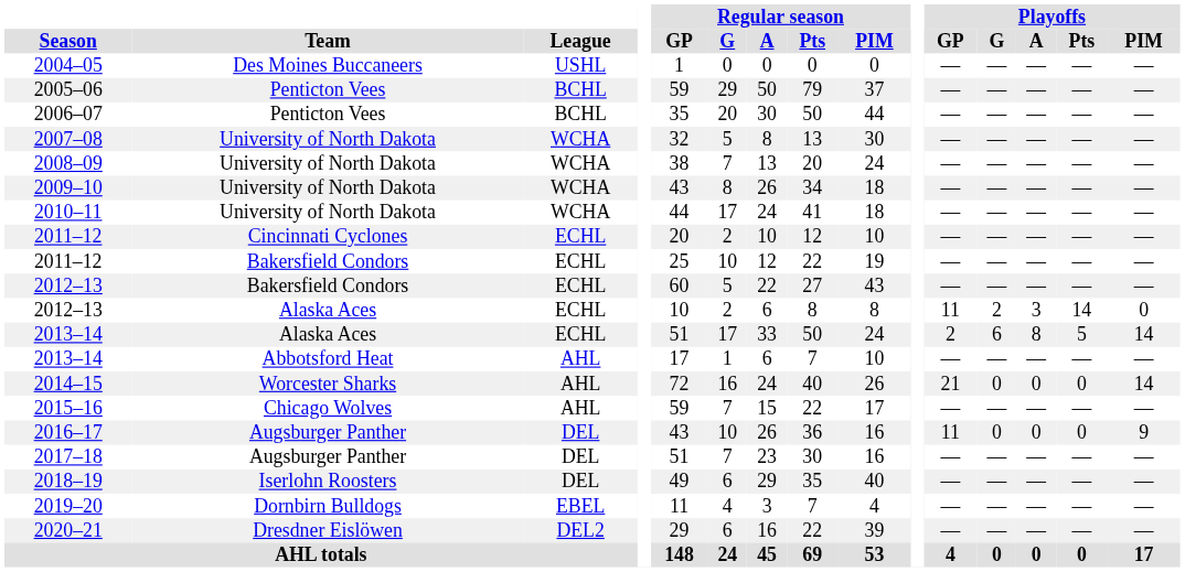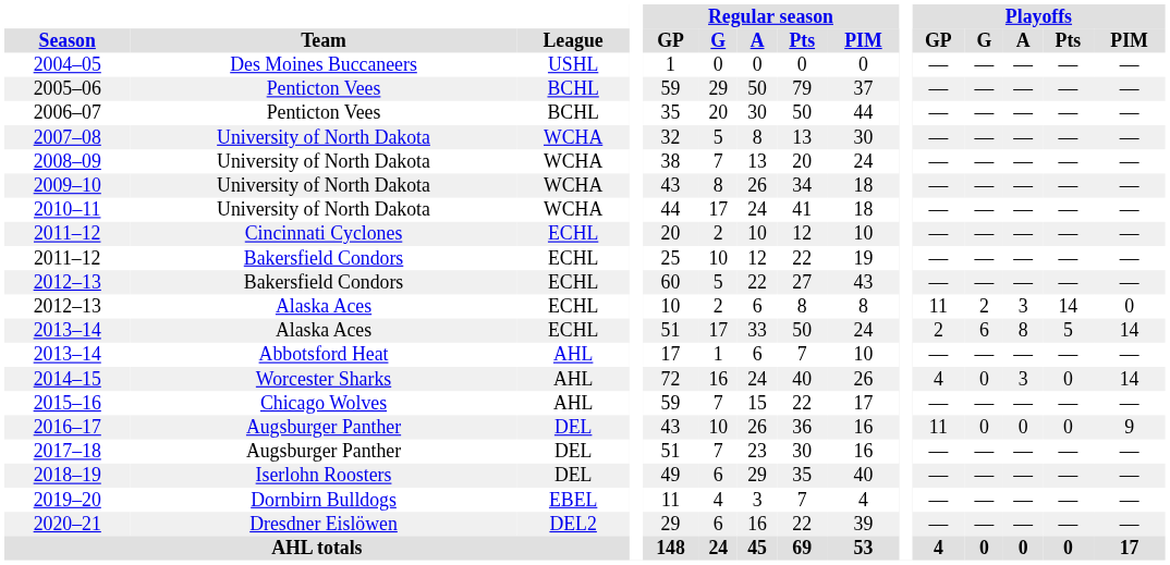 <table border="0" cellpadding="1" cellspacing="0" style="text-align:center; width:60em;">
 <tr style="background:#e0e0e0;">
 <th colspan="3"  bgcolor="#ffffff"> </th>
 <th rowspan="99" bgcolor="#ffffff"> </th>
 <th colspan="5"><a href='#'>Regular season</a></th>
 <th rowspan="99" bgcolor="#ffffff"> </th>
 <th colspan="5"><a href='#'>Playoffs</a></th>
 </tr>
 <tr style="background:#e0e0e0;">
 <th><a href='#'>Season</a></th>
 <th>Team</th>
 <th>League</th>
 <th>GP</th>
 <th><a href='#'>G</a></th>
 <th><a href='#'>A</a></th>
 <th><a href='#'>Pts</a></th>
 <th><a href='#'>PIM</a></th>
 <th>GP</th>
 <th>G</th>
 <th>A</th>
 <th>Pts</th>
 <th>PIM</th>
 </tr>
 <tr>
 <td><a href='#'>2004–05</a></td>
 <td><a href='#'>Des Moines Buccaneers</a></td>
 <td><a href='#'>USHL</a></td>
 <td>1</td>
 <td>0</td>
 <td>0</td>
 <td>0</td>
 <td>0</td>
 <td>—</td>
 <td>—</td>
 <td>—</td>
 <td>—</td>
 <td>—</td>
 </tr>
 <tr bgcolor="#f0f0f0">
 <td>2005–06</td>
 <td><a href='#'>Penticton Vees</a></td>
 <td><a href='#'>BCHL</a></td>
 <td>59</td>
 <td>29</td>
 <td>50</td>
 <td>79</td>
 <td>37</td>
 <td>—</td>
 <td>—</td>
 <td>—</td>
 <td>—</td>
 <td>—</td>
 </tr>
 <tr>
 <td>2006–07</td>
 <td>Penticton Vees</td>
 <td>BCHL</td>
 <td>35</td>
 <td>20</td>
 <td>30</td>
 <td>50</td>
 <td>44</td>
 <td>—</td>
 <td>—</td>
 <td>—</td>
 <td>—</td>
 <td>—</td>
 </tr>
 <tr bgcolor="#f0f0f0">
 <td><a href='#'>2007–08</a></td>
 <td><a href='#'>University of North Dakota</a></td>
 <td><a href='#'>WCHA</a></td>
 <td>32</td>
 <td>5</td>
 <td>8</td>
 <td>13</td>
 <td>30</td>
 <td>—</td>
 <td>—</td>
 <td>—</td>
 <td>—</td>
 <td>—</td>
 </tr>
 <tr>
 <td><a href='#'>2008–09</a></td>
 <td>University of North Dakota</td>
 <td>WCHA</td>
 <td>38</td>
 <td>7</td>
 <td>13</td>
 <td>20</td>
 <td>24</td>
 <td>—</td>
 <td>—</td>
 <td>—</td>
 <td>—</td>
 <td>—</td>
 </tr>
 <tr bgcolor="#f0f0f0">
 <td><a href='#'>2009–10</a></td>
 <td>University of North Dakota</td>
 <td>WCHA</td>
 <td>43</td>
 <td>8</td>
 <td>26</td>
 <td>34</td>
 <td>18</td>
 <td>—</td>
 <td>—</td>
 <td>—</td>
 <td>—</td>
 <td>—</td>
 </tr>
 <tr>
 <td><a href='#'>2010–11</a></td>
 <td>University of North Dakota</td>
 <td>WCHA</td>
 <td>44</td>
 <td>17</td>
 <td>24</td>
 <td>41</td>
 <td>18</td>
 <td>—</td>
 <td>—</td>
 <td>—</td>
 <td>—</td>
 <td>—</td>
 </tr>
 <tr bgcolor="#f0f0f0">
 <td><a href='#'>2011–12</a></td>
 <td><a href='#'>Cincinnati Cyclones</a></td>
 <td><a href='#'>ECHL</a></td>
 <td>20</td>
 <td>2</td>
 <td>10</td>
 <td>12</td>
 <td>10</td>
 <td>—</td>
 <td>—</td>
 <td>—</td>
 <td>—</td>
 <td>—</td>
 </tr>
 <tr>
 <td>2011–12</td>
 <td><a href='#'>Bakersfield Condors</a></td>
 <td>ECHL</td>
 <td>25</td>
 <td>10</td>
 <td>12</td>
 <td>22</td>
 <td>19</td>
 <td>—</td>
 <td>—</td>
 <td>—</td>
 <td>—</td>
 <td>—</td>
 </tr>
 <tr bgcolor="#f0f0f0">
 <td><a href='#'>2012–13</a></td>
 <td>Bakersfield Condors</td>
 <td>ECHL</td>
 <td>60</td>
 <td>5</td>
 <td>22</td>
 <td>27</td>
 <td>43</td>
 <td>—</td>
 <td>—</td>
 <td>—</td>
 <td>—</td>
 <td>—</td>
 </tr>
 <tr>
 <td>2012–13</td>
 <td><a href='#'>Alaska Aces</a></td>
 <td>ECHL</td>
 <td>10</td>
 <td>2</td>
 <td>6</td>
 <td>8</td>
 <td>8</td>
 <td>11</td>
 <td>2</td>
 <td>3</td>
 <td>14</td>
 <td>0</td>
 </tr>
 <tr bgcolor="#f0f0f0">
 <td><a href='#'>2013–14</a></td>
 <td>Alaska Aces</td>
 <td>ECHL</td>
 <td>51</td>
 <td>17</td>
 <td>33</td>
 <td>50</td>
 <td>24</td>
 <td>2</td>
 <td>6</td>
 <td>8</td>
 <td>5</td>
 <td>14</td>
 </tr>
 <tr>
 <td><a href='#'>2013–14</a></td>
 <td><a href='#'>Abbotsford Heat</a></td>
 <td><a href='#'>AHL</a></td>
 <td>17</td>
 <td>1</td>
 <td>6</td>
 <td>7</td>
 <td>10</td>
 <td>—</td>
 <td>—</td>
 <td>—</td>
 <td>—</td>
 <td>—</td>
 </tr>
 <tr bgcolor="#f0f0f0">
 <td><a href='#'>2014–15</a></td>
 <td><a href='#'>Worcester Sharks</a></td>
 <td>AHL</td>
 <td>72</td>
 <td>16</td>
 <td>24</td>
 <td>40</td>
 <td>26</td>
-<td>21</td>
+<td>4</td>
 <td>0</td>
-<td>0</td>
+<td>3</td>
 <td>0</td>
 <td>14</td>
 </tr>
 <tr>
 <td><a href='#'>2015–16</a></td>
 <td><a href='#'>Chicago Wolves</a></td>
 <td>AHL</td>
 <td>59</td>
 <td>7</td>
 <td>15</td>
 <td>22</td>
 <td>17</td>
 <td>—</td>
 <td>—</td>
 <td>—</td>
 <td>—</td>
 <td>—</td>
 </tr>
 <tr bgcolor="#f0f0f0">
 <td><a href='#'>2016–17</a></td>
 <td><a href='#'>Augsburger Panther</a></td>
 <td><a href='#'>DEL</a></td>
 <td>43</td>
 <td>10</td>
 <td>26</td>
 <td>36</td>
 <td>16</td>
 <td>11</td>
 <td>0</td>
 <td>0</td>
 <td>0</td>
 <td>9</td>
 </tr>
 <tr>
 <td><a href='#'>2017–18</a></td>
 <td>Augsburger Panther</td>
 <td>DEL</td>
 <td>51</td>
 <td>7</td>
 <td>23</td>
 <td>30</td>
 <td>16</td>
 <td>—</td>
 <td>—</td>
 <td>—</td>
 <td>—</td>
 <td>—</td>
 </tr>
 <tr bgcolor="#f0f0f0">
 <td><a href='#'>2018–19</a></td>
 <td><a href='#'>Iserlohn Roosters</a></td>
 <td>DEL</td>
 <td>49</td>
 <td>6</td>
 <td>29</td>
 <td>35</td>
 <td>40</td>
 <td>—</td>
 <td>—</td>
 <td>—</td>
 <td>—</td>
 <td>—</td>
 </tr>
 <tr>
 <td><a href='#'>2019–20</a></td>
 <td><a href='#'>Dornbirn Bulldogs</a></td>
 <td><a href='#'>EBEL</a></td>
 <td>11</td>
 <td>4</td>
 <td>3</td>
 <td>7</td>
 <td>4</td>
 <td>—</td>
 <td>—</td>
 <td>—</td>
 <td>—</td>
 <td>—</td>
 </tr>
 <tr bgcolor="#f0f0f0">
 <td><a href='#'>2020–21</a></td>
 <td><a href='#'>Dresdner Eislöwen</a></td>
 <td><a href='#'>DEL2</a></td>
 <td>29</td>
 <td>6</td>
 <td>16</td>
 <td>22</td>
 <td>39</td>
 <td>—</td>
 <td>—</td>
 <td>—</td>
 <td>—</td>
 <td>—</td>
 </tr>
 <tr style="background:#e0e0e0;">
 <th colspan="3">AHL totals</th>
 <th>148</th>
 <th>24</th>
 <th>45</th>
 <th>69</th>
 <th>53</th>
 <th>4</th>
 <th>0</th>
 <th>0</th>
 <th>0</th>
 <th>17</th>
 </tr>
 </table>
